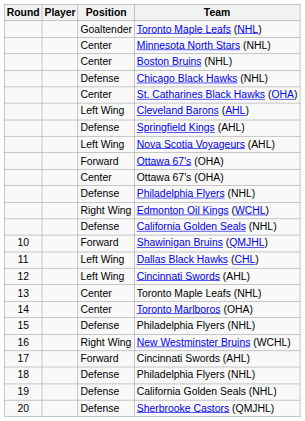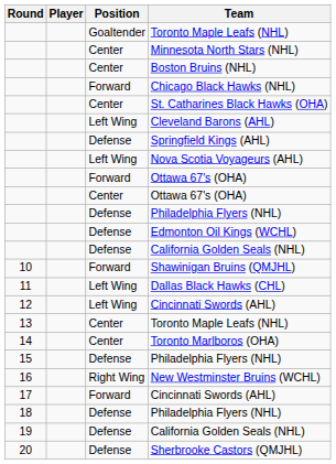 <table class="wikitable sortable" style="margin: 1em 1em 1em 0; border: 1px #aaa solid; border-collapse: collapse; text-align:center">
 <tr>
 <th>Round</th>
 <th>Player</th>
 <th>Position</th>
 <th>Team</th>
 </tr>
 <tr>
 <td></td>
 <td align=left></td>
 <td align=left>Goaltender</td>
 <td align=left><a href='#'>Toronto Maple Leafs</a> (<a href='#'>NHL</a>)</td>
 </tr>
 <tr>
 <td></td>
 <td align=left></td>
 <td align=left>Center</td>
 <td align=left><a href='#'>Minnesota North Stars</a> (NHL)</td>
 </tr>
 <tr>
 <td></td>
 <td align=left></td>
 <td align=left>Center</td>
 <td align=left><a href='#'>Boston Bruins</a> (NHL)</td>
 </tr>
 <tr>
 <td></td>
 <td align=left></td>
-<td align=left>Defense</td>
+<td align=left>Forward</td>
 <td align=left><a href='#'>Chicago Black Hawks</a> (NHL)</td>
 </tr>
 <tr>
 <td></td>
 <td align=left></td>
 <td align=left>Center</td>
 <td align=left><a href='#'>St. Catharines Black Hawks</a> (<a href='#'>OHA</a>)</td>
 </tr>
 <tr>
 <td></td>
 <td align=left></td>
 <td align=left>Left Wing</td>
 <td align=left><a href='#'>Cleveland Barons</a>  (<a href='#'>AHL</a>)</td>
 </tr>
 <tr>
 <td></td>
 <td align=left></td>
 <td align=left>Defense</td>
 <td align=left><a href='#'>Springfield Kings</a> (AHL)</td>
 </tr>
 <tr>
 <td></td>
 <td align=left></td>
 <td align=left>Left Wing</td>
 <td align=left><a href='#'>Nova Scotia Voyageurs</a> (AHL)</td>
 </tr>
 <tr>
 <td></td>
 <td align=left></td>
 <td align=left>Forward</td>
 <td align=left><a href='#'>Ottawa 67's</a> (OHA)</td>
 </tr>
 <tr>
 <td></td>
 <td align=left></td>
 <td align=left>Center</td>
 <td align=left>Ottawa 67's (OHA)</td>
 </tr>
 <tr>
 <td></td>
 <td align=left></td>
 <td align=left>Defense</td>
 <td align=left><a href='#'>Philadelphia Flyers</a> (NHL)</td>
 </tr>
 <tr>
 <td></td>
 <td align=left></td>
-<td align=left>Right Wing</td>
+<td align=left>Defense</td>
 <td align=left><a href='#'>Edmonton Oil Kings</a> (<a href='#'>WCHL</a>)</td>
 </tr>
 <tr>
 <td></td>
 <td align=left></td>
 <td align=left>Defense</td>
 <td align=left><a href='#'>California Golden Seals</a> (NHL)</td>
 </tr>
 <tr>
 <td>10</td>
 <td align=left></td>
 <td align=left>Forward</td>
 <td align=left><a href='#'>Shawinigan Bruins</a> (<a href='#'>QMJHL</a>)</td>
 </tr>
 <tr>
 <td>11</td>
 <td align=left></td>
 <td align=left>Left Wing</td>
 <td align=left><a href='#'>Dallas Black Hawks</a> (<a href='#'>CHL</a>)</td>
 </tr>
 <tr>
 <td>12</td>
 <td align=left></td>
 <td align=left>Left Wing</td>
 <td align=left><a href='#'>Cincinnati Swords</a> (AHL)</td>
 </tr>
 <tr>
 <td>13</td>
 <td align=left></td>
 <td align=left>Center</td>
 <td align=left>Toronto Maple Leafs (NHL)</td>
 </tr>
 <tr>
 <td>14</td>
 <td align=left></td>
 <td align=left>Center</td>
 <td align=left><a href='#'>Toronto Marlboros</a> (OHA)</td>
 </tr>
 <tr>
 <td>15</td>
 <td align=left></td>
 <td align=left>Defense</td>
 <td align=left>Philadelphia Flyers (NHL)</td>
 </tr>
 <tr>
 <td>16</td>
 <td align=left></td>
 <td align=left>Right Wing</td>
 <td align=left><a href='#'>New Westminster Bruins</a> (WCHL)</td>
 </tr>
 <tr>
 <td>17</td>
 <td align=left></td>
 <td align=left>Forward</td>
 <td align=left>Cincinnati Swords (AHL)</td>
 </tr>
 <tr>
 <td>18</td>
 <td align=left></td>
 <td align=left>Defense</td>
 <td align=left>Philadelphia Flyers (NHL)</td>
 </tr>
 <tr>
 <td>19</td>
 <td align=left></td>
 <td align=left>Defense</td>
 <td align=left>California Golden Seals (NHL)</td>
 </tr>
 <tr>
 <td>20</td>
 <td align=left></td>
 <td align=left>Defense</td>
 <td align=left><a href='#'>Sherbrooke Castors</a> (QMJHL)</td>
 </tr>
 </table>
